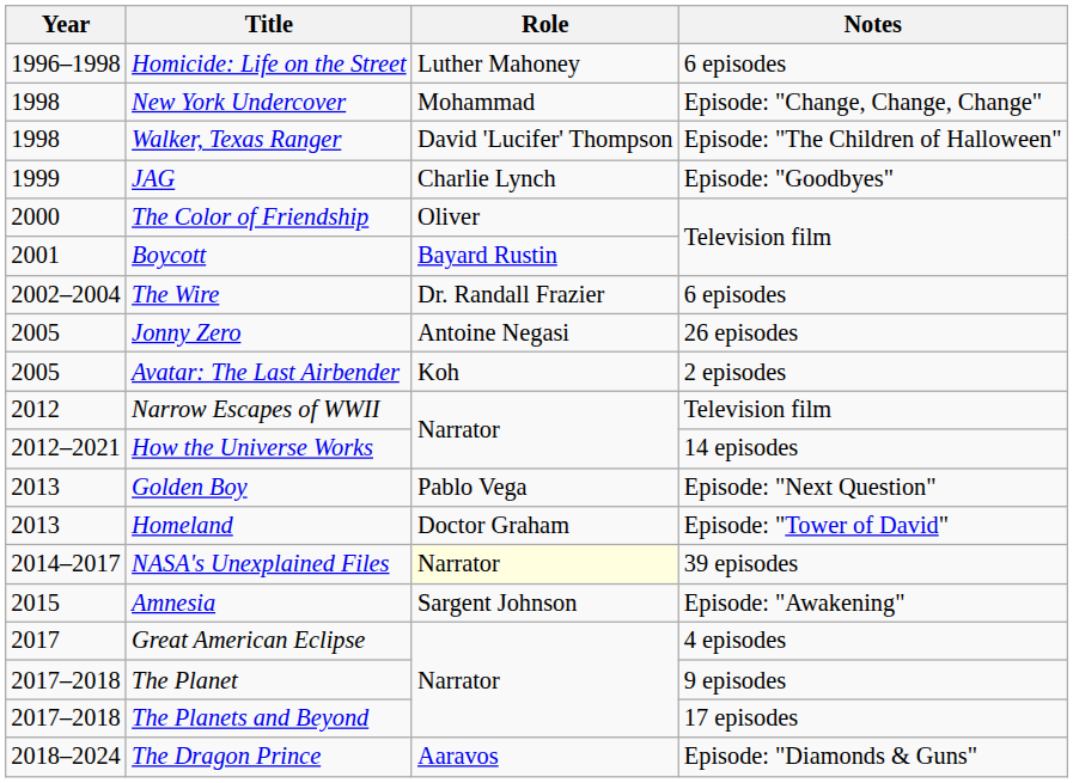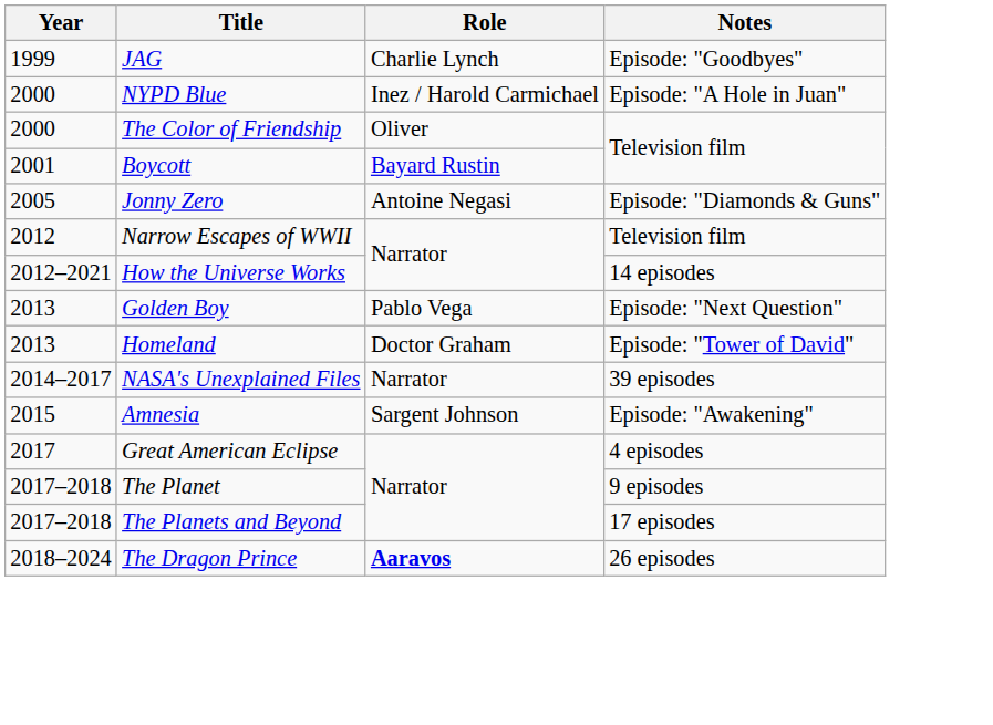 <table class="wikitable sortable">
 <tr>
 <th>Year</th>
 <th>Title</th>
 <th>Role</th>
 <th>Notes</th>
 </tr>
 <tr>
-<td>1996–1998</td>
-<td><em><a href='#'>Homicide: Life on the Street</a></em></td>
-<td>Luther Mahoney</td>
-<td>6 episodes</td>
-</tr>
-<tr>
-<td>1998</td>
-<td><em><a href='#'>New York Undercover</a></em></td>
-<td>Mohammad</td>
-<td>Episode: "Change, Change, Change"</td>
-</tr>
-<tr>
-<td>1998</td>
-<td><em><a href='#'>Walker, Texas Ranger</a></em></td>
-<td>David 'Lucifer' Thompson</td>
-<td>Episode: "The Children of Halloween"</td>
-</tr>
-<tr>
 <td>1999</td>
 <td><a href='#'><em>JAG</em></a></td>
 <td>Charlie Lynch</td>
 <td>Episode: "Goodbyes"</td>
+</tr>
+<tr>
+<td>2000</td>
+<td><em><a href='#'>NYPD Blue</a></em></td>
+<td>Inez / Harold Carmichael</td>
+<td>Episode: "A Hole in Juan"</td>
 </tr>
 <tr>
 <td>2000</td>
 <td><em><a href='#'>The Color of Friendship</a></em></td>
 <td>Oliver</td>
 <td rowspan="2">Television film</td>
 </tr>
 <tr>
 <td>2001</td>
 <td><a href='#'><em>Boycott</em></a></td>
 <td><a href='#'>Bayard Rustin</a></td>
 </tr>
 <tr>
-<td>2002–2004</td>
-<td><em><a href='#'>The Wire</a></em></td>
-<td>Dr. Randall Frazier</td>
-<td>6 episodes</td>
-</tr>
-<tr>
 <td>2005</td>
 <td><em><a href='#'>Jonny Zero</a></em></td>
 <td>Antoine Negasi</td>
-<td>26 episodes</td>
-</tr>
-<tr>
-<td>2005</td>
-<td><em><a href='#'>Avatar: The Last Airbender</a></em></td>
-<td>Koh</td>
-<td>2 episodes</td>
+<td>Episode: "Diamonds & Guns"</td>
 </tr>
 <tr>
 <td>2012</td>
 <td><em>Narrow Escapes of WWII</em></td>
 <td rowspan="2">Narrator</td>
 <td>Television film</td>
 </tr>
 <tr>
 <td>2012–2021</td>
 <td><em><a href='#'>How the Universe Works</a></em></td>
 <td>14 episodes</td>
 </tr>
 <tr>
 <td>2013</td>
 <td><a href='#'><em>Golden Boy</em></a></td>
 <td>Pablo Vega</td>
 <td>Episode: "Next Question"</td>
 </tr>
 <tr>
 <td>2013</td>
 <td><a href='#'><em>Homeland</em></a></td>
 <td>Doctor Graham</td>
 <td>Episode: "<a href='#'>Tower of David</a>"</td>
 </tr>
 <tr>
 <td>2014–2017</td>
 <td><a href='#'><em>NASA's Unexplained Files</em></a></td>
-<td style="background: lightyellow;">Narrator</td>
+<td>Narrator</td>
 <td>39 episodes</td>
 </tr>
 <tr>
 <td>2015</td>
 <td><a href='#'><em>Amnesia</em></a></td>
 <td>Sargent Johnson</td>
 <td>Episode: "Awakening"</td>
 </tr>
 <tr>
 <td>2017</td>
 <td><em>Great American Eclipse</em></td>
 <td rowspan="3">Narrator</td>
 <td>4 episodes</td>
 </tr>
 <tr>
 <td>2017–2018</td>
 <td><em>The Planet</em></td>
 <td>9 episodes</td>
 </tr>
 <tr>
 <td>2017–2018</td>
 <td><em><a href='#'>The Planets and Beyond</a></em></td>
 <td>17 episodes</td>
 </tr>
 <tr>
 <td>2018–2024</td>
 <td><em><a href='#'>The Dragon Prince</a></em></td>
-<td><a href='#'>Aaravos</a></td>
-<td>Episode: "Diamonds & Guns"</td>
+<td><strong><a href='#'>Aaravos</a></strong></td>
+<td>26 episodes</td>
 </tr>
 </table>
